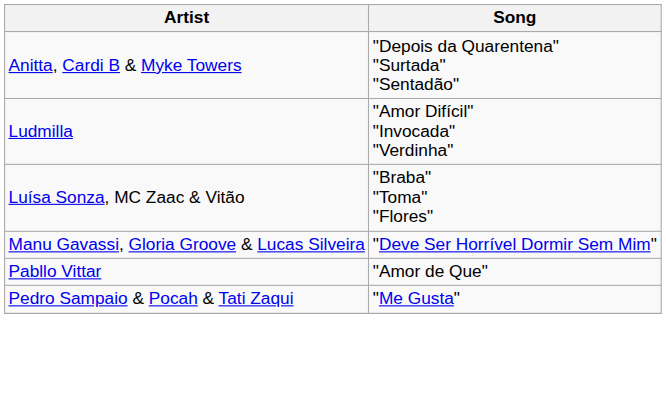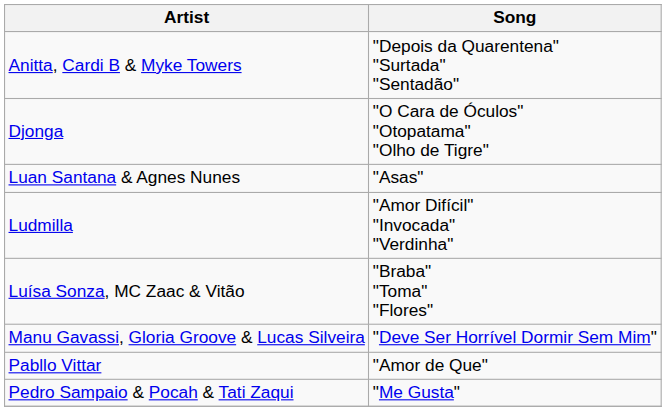 <table class="wikitable">
 <tr>
 <th>Artist</th>
 <th>Song</th>
 </tr>
 <tr>
 <td><a href='#'>Anitta</a>, <a href='#'>Cardi B</a> & <a href='#'>Myke Towers</a></td>
 <td>"Depois da Quarentena"<br>"Surtada"<br>"Sentadão"</td>
+</tr>
+<tr>
+<td><a href='#'>Djonga</a></td>
+<td>"O Cara de Óculos"<br>"Otopatama"<br>"Olho de Tigre"</td>
+</tr>
+<tr>
+<td><a href='#'>Luan Santana</a> & Agnes Nunes</td>
+<td>"Asas"</td>
 </tr>
 <tr>
 <td><a href='#'>Ludmilla</a></td>
 <td>"Amor Difícil"<br>"Invocada"<br>"Verdinha"</td>
 </tr>
 <tr>
 <td><a href='#'>Luísa Sonza</a>, MC Zaac & Vitão</td>
 <td>"Braba"<br>"Toma"<br>"Flores"</td>
 </tr>
 <tr>
 <td><a href='#'>Manu Gavassi</a>, <a href='#'>Gloria Groove</a> & <a href='#'>Lucas Silveira</a></td>
 <td>"<a href='#'>Deve Ser Horrível Dormir Sem Mim</a>"</td>
 </tr>
 <tr>
 <td><a href='#'>Pabllo Vittar</a></td>
 <td>"Amor de Que"</td>
 </tr>
 <tr>
 <td><a href='#'>Pedro Sampaio</a> & <a href='#'>Pocah</a> & <a href='#'>Tati Zaqui</a></td>
 <td>"<a href='#'>Me Gusta</a>"</td>
 </tr>
 <tr>
 </tr>
 </table>
